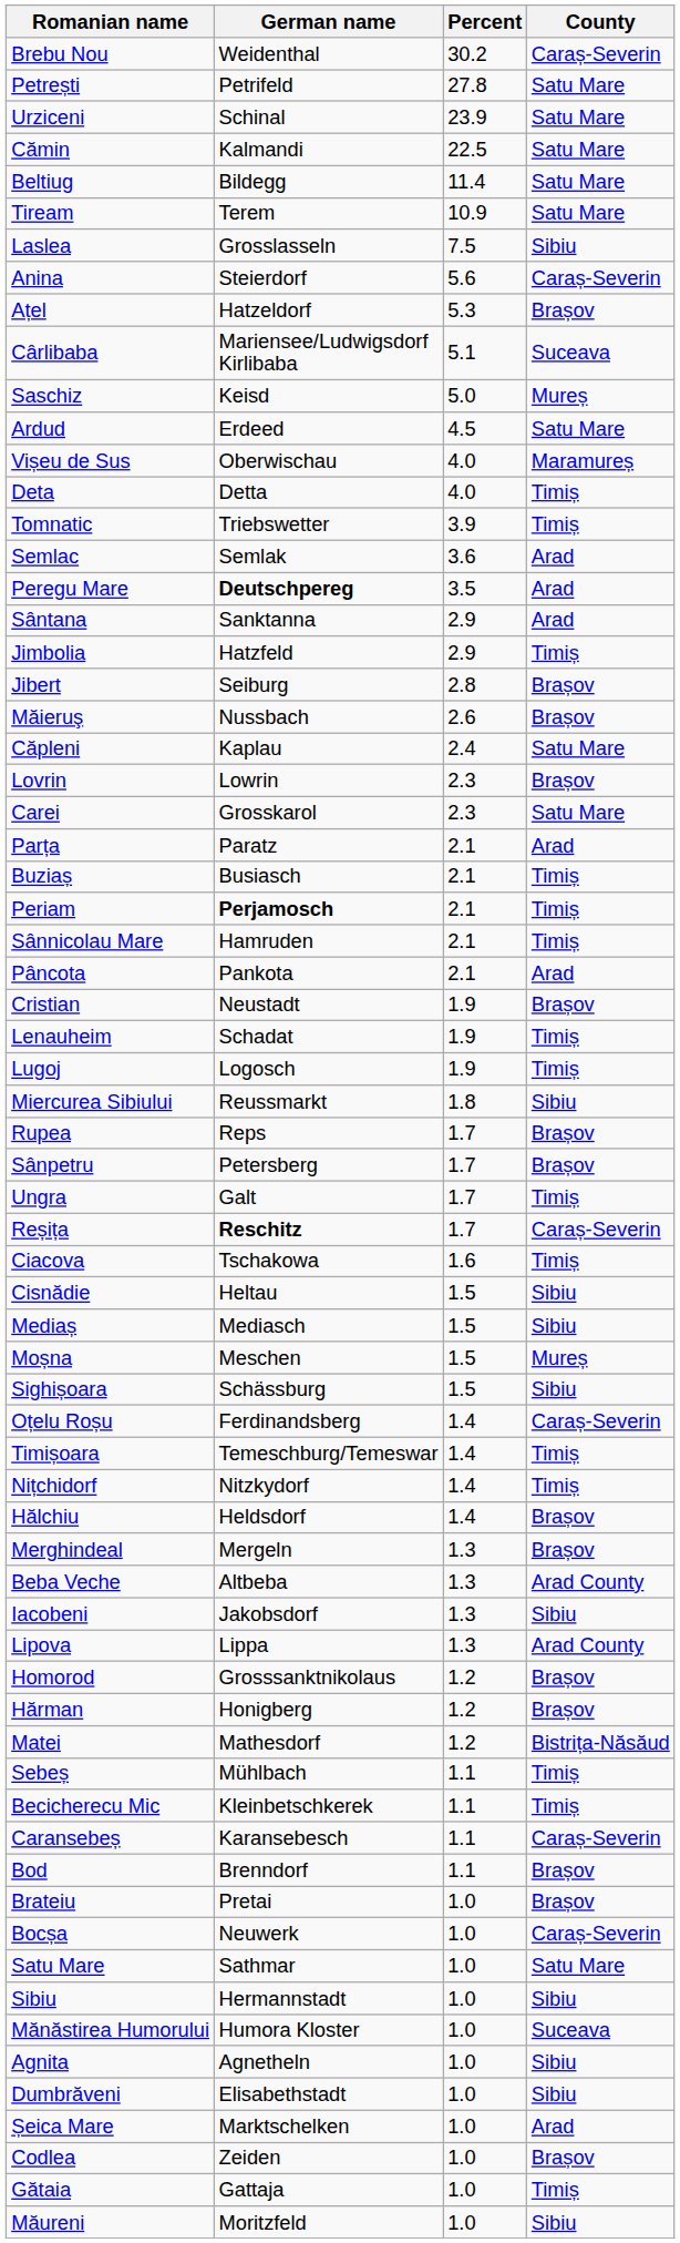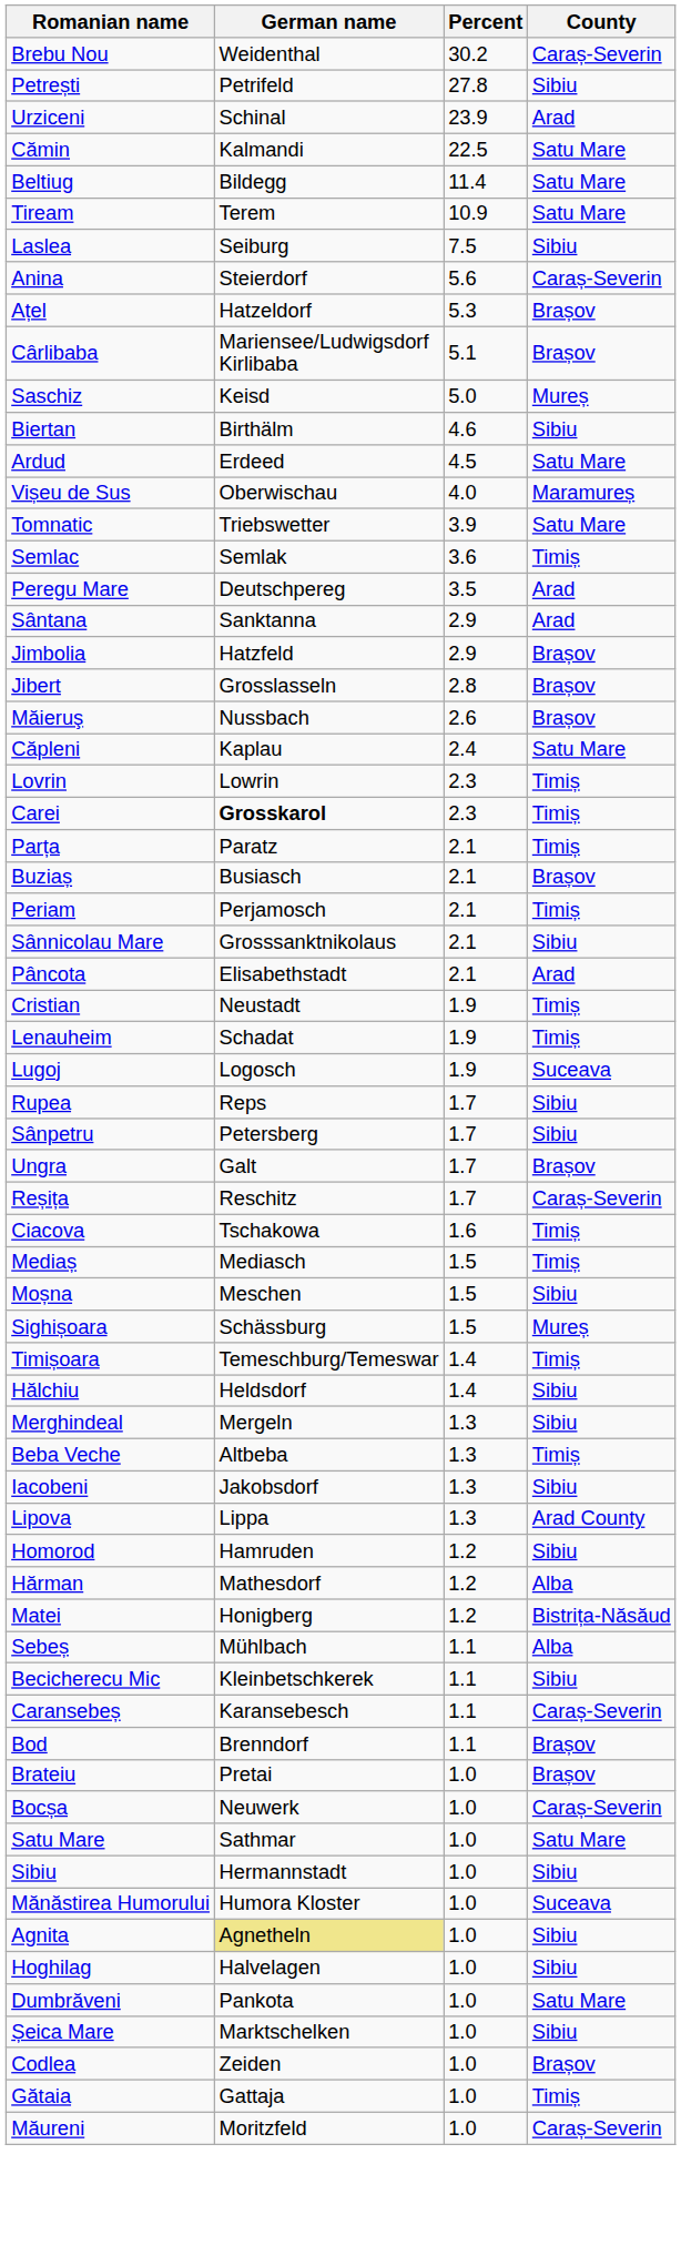 <table class="wikitable sortable" style="float:; margin:0 0 0.5em 1em; text-align:left; font-size:90%; width=50">
 <tr>
 <th><strong>Romanian name</strong></th>
 <th><strong>German name</strong></th>
 <th><strong>Percent</strong></th>
 <th><strong>County</strong></th>
 </tr>
 <tr>
 <td><a href='#'>Brebu Nou</a></td>
 <td>Weidenthal</td>
 <td>30.2</td>
 <td><a href='#'>Caraș-Severin</a></td>
 </tr>
 <tr>
 <td><a href='#'>Petrești</a></td>
 <td>Petrifeld</td>
 <td>27.8</td>
-<td><a href='#'>Satu Mare</a></td>
+<td><a href='#'>Sibiu</a></td>
 </tr>
 <tr>
 <td><a href='#'>Urziceni</a></td>
 <td>Schinal</td>
 <td>23.9</td>
-<td><a href='#'>Satu Mare</a></td>
+<td><a href='#'>Arad</a></td>
 </tr>
 <tr>
 <td><a href='#'>Cămin</a></td>
 <td>Kalmandi</td>
 <td>22.5</td>
 <td><a href='#'>Satu Mare</a></td>
 </tr>
 <tr>
 <td><a href='#'>Beltiug</a></td>
 <td>Bildegg</td>
 <td>11.4</td>
 <td><a href='#'>Satu Mare</a></td>
 </tr>
 <tr>
 <td><a href='#'>Tiream</a></td>
 <td>Terem</td>
 <td>10.9</td>
 <td><a href='#'>Satu Mare</a></td>
 </tr>
 <tr>
 <td><a href='#'>Laslea</a></td>
-<td>Grosslasseln</td>
+<td>Seiburg</td>
 <td>7.5</td>
 <td><a href='#'>Sibiu</a></td>
 </tr>
 <tr>
 <td><a href='#'>Anina</a></td>
 <td>Steierdorf</td>
 <td>5.6</td>
 <td><a href='#'>Caraș-Severin</a></td>
 </tr>
 <tr>
 <td><a href='#'>Ațel</a></td>
 <td>Hatzeldorf</td>
 <td>5.3</td>
 <td><a href='#'>Brașov</a></td>
 </tr>
 <tr>
 <td><a href='#'>Cârlibaba</a></td>
 <td>Mariensee/Ludwigsdorf<br>Kirlibaba</td>
 <td>5.1</td>
-<td><a href='#'>Suceava</a></td>
+<td><a href='#'>Brașov</a></td>
 </tr>
 <tr>
 <td><a href='#'>Saschiz</a></td>
 <td>Keisd</td>
 <td>5.0</td>
 <td><a href='#'>Mureș</a></td>
+</tr>
+<tr>
+<td><a href='#'>Biertan</a></td>
+<td>Birthälm</td>
+<td>4.6</td>
+<td><a href='#'>Sibiu</a></td>
 </tr>
 <tr>
 <td><a href='#'>Ardud</a></td>
 <td>Erdeed</td>
 <td>4.5</td>
 <td><a href='#'>Satu Mare</a></td>
 </tr>
 <tr>
 <td><a href='#'>Vișeu de Sus</a></td>
 <td>Oberwischau</td>
 <td>4.0</td>
 <td><a href='#'>Maramureș</a></td>
 </tr>
 <tr>
-<td><a href='#'>Deta</a></td>
-<td>Detta</td>
-<td>4.0</td>
-<td><a href='#'>Timiș</a></td>
-</tr>
-<tr>
 <td><a href='#'>Tomnatic</a></td>
 <td>Triebswetter</td>
 <td>3.9</td>
-<td><a href='#'>Timiș</a></td>
+<td><a href='#'>Satu Mare</a></td>
 </tr>
 <tr>
 <td><a href='#'>Semlac</a></td>
 <td>Semlak</td>
 <td>3.6</td>
-<td><a href='#'>Arad</a></td>
+<td><a href='#'>Timiș</a></td>
 </tr>
 <tr>
 <td><a href='#'>Peregu Mare</a></td>
-<td><strong>Deutschpereg</strong></td>
+<td>Deutschpereg</td>
 <td>3.5</td>
 <td><a href='#'>Arad</a></td>
 </tr>
 <tr>
 <td><a href='#'>Sântana</a></td>
 <td>Sanktanna</td>
 <td>2.9</td>
 <td><a href='#'>Arad</a></td>
 </tr>
 <tr>
 <td><a href='#'>Jimbolia</a></td>
 <td>Hatzfeld</td>
 <td>2.9</td>
-<td><a href='#'>Timiș</a></td>
+<td><a href='#'>Brașov</a></td>
 </tr>
 <tr>
 <td><a href='#'>Jibert</a></td>
-<td>Seiburg</td>
+<td>Grosslasseln</td>
 <td>2.8</td>
 <td><a href='#'>Brașov</a></td>
 </tr>
 <tr>
 <td><a href='#'>Măieruş</a></td>
 <td>Nussbach</td>
 <td>2.6</td>
 <td><a href='#'>Brașov</a></td>
 </tr>
 <tr>
 <td><a href='#'>Căpleni</a></td>
 <td>Kaplau</td>
 <td>2.4</td>
 <td><a href='#'>Satu Mare</a></td>
 </tr>
 <tr>
 <td><a href='#'>Lovrin</a></td>
 <td>Lowrin</td>
 <td>2.3</td>
-<td><a href='#'>Brașov</a></td>
+<td><a href='#'>Timiș</a></td>
 </tr>
 <tr>
 <td><a href='#'>Carei</a></td>
-<td>Grosskarol</td>
+<td><strong>Grosskarol</strong></td>
 <td>2.3</td>
-<td><a href='#'>Satu Mare</a></td>
+<td><a href='#'>Timiș</a></td>
 </tr>
 <tr>
 <td><a href='#'>Parța</a></td>
 <td>Paratz</td>
 <td>2.1</td>
-<td><a href='#'>Arad</a></td>
+<td><a href='#'>Timiș</a></td>
 </tr>
 <tr>
 <td><a href='#'>Buziaș</a></td>
 <td>Busiasch</td>
 <td>2.1</td>
-<td><a href='#'>Timiș</a></td>
+<td><a href='#'>Brașov</a></td>
 </tr>
 <tr>
 <td><a href='#'>Periam</a></td>
-<td><strong>Perjamosch</strong></td>
+<td>Perjamosch</td>
 <td>2.1</td>
 <td><a href='#'>Timiș</a></td>
 </tr>
 <tr>
 <td><a href='#'>Sânnicolau Mare</a></td>
-<td>Hamruden</td>
+<td>Grosssanktnikolaus</td>
 <td>2.1</td>
-<td><a href='#'>Timiș</a></td>
+<td><a href='#'>Sibiu</a></td>
 </tr>
 <tr>
 <td><a href='#'>Pâncota</a></td>
-<td>Pankota</td>
+<td>Elisabethstadt</td>
 <td>2.1</td>
 <td><a href='#'>Arad</a></td>
 </tr>
 <tr>
 <td><a href='#'>Cristian</a></td>
 <td>Neustadt</td>
 <td>1.9</td>
-<td><a href='#'>Brașov</a></td>
+<td><a href='#'>Timiș</a></td>
 </tr>
 <tr>
 <td><a href='#'>Lenauheim</a></td>
 <td>Schadat</td>
 <td>1.9</td>
 <td><a href='#'>Timiș</a></td>
 </tr>
 <tr>
 <td><a href='#'>Lugoj</a></td>
 <td>Logosch</td>
 <td>1.9</td>
-<td><a href='#'>Timiș</a></td>
-</tr>
-<tr>
-<td><a href='#'>Miercurea Sibiului</a></td>
-<td>Reussmarkt</td>
-<td>1.8</td>
-<td><a href='#'>Sibiu</a></td>
+<td><a href='#'>Suceava</a></td>
 </tr>
 <tr>
 <td><a href='#'>Rupea</a></td>
 <td>Reps</td>
 <td>1.7</td>
-<td><a href='#'>Brașov</a></td>
+<td><a href='#'>Sibiu</a></td>
 </tr>
 <tr>
 <td><a href='#'>Sânpetru</a></td>
 <td>Petersberg</td>
 <td>1.7</td>
-<td><a href='#'>Brașov</a></td>
+<td><a href='#'>Sibiu</a></td>
 </tr>
 <tr>
 <td><a href='#'>Ungra</a></td>
 <td>Galt</td>
 <td>1.7</td>
-<td><a href='#'>Timiș</a></td>
+<td><a href='#'>Brașov</a></td>
 </tr>
 <tr>
 <td><a href='#'>Reșița</a></td>
-<td><strong>Reschitz</strong></td>
+<td>Reschitz</td>
 <td>1.7</td>
 <td><a href='#'>Caraș-Severin</a></td>
 </tr>
 <tr>
 <td><a href='#'>Ciacova</a></td>
 <td>Tschakowa</td>
 <td>1.6</td>
 <td><a href='#'>Timiș</a></td>
 </tr>
 <tr>
-<td><a href='#'>Cisnădie</a></td>
-<td>Heltau</td>
-<td>1.5</td>
-<td><a href='#'>Sibiu</a></td>
-</tr>
-<tr>
 <td><a href='#'>Mediaș</a></td>
 <td>Mediasch</td>
 <td>1.5</td>
-<td><a href='#'>Sibiu</a></td>
+<td><a href='#'>Timiș</a></td>
 </tr>
 <tr>
 <td><a href='#'>Moșna</a></td>
 <td>Meschen</td>
 <td>1.5</td>
-<td><a href='#'>Mureș</a></td>
+<td><a href='#'>Sibiu</a></td>
 </tr>
 <tr>
 <td><a href='#'>Sighișoara</a></td>
 <td>Schässburg</td>
 <td>1.5</td>
-<td><a href='#'>Sibiu</a></td>
-</tr>
-<tr>
-<td><a href='#'>Oțelu Roșu</a></td>
-<td>Ferdinandsberg</td>
-<td>1.4</td>
-<td><a href='#'>Caraș-Severin</a></td>
+<td><a href='#'>Mureș</a></td>
 </tr>
 <tr>
 <td><a href='#'>Timișoara</a></td>
 <td>Temeschburg/Temeswar</td>
 <td>1.4</td>
 <td><a href='#'>Timiș</a></td>
 </tr>
 <tr>
-<td><a href='#'>Nițchidorf</a></td>
-<td>Nitzkydorf</td>
-<td>1.4</td>
-<td><a href='#'>Timiș</a></td>
-</tr>
-<tr>
 <td><a href='#'>Hălchiu</a></td>
 <td>Heldsdorf</td>
 <td>1.4</td>
-<td><a href='#'>Brașov</a></td>
+<td><a href='#'>Sibiu</a></td>
 </tr>
 <tr>
 <td><a href='#'>Merghindeal</a></td>
 <td>Mergeln</td>
 <td>1.3</td>
-<td><a href='#'>Brașov</a></td>
+<td><a href='#'>Sibiu</a></td>
 </tr>
 <tr>
 <td><a href='#'>Beba Veche</a></td>
 <td>Altbeba</td>
 <td>1.3</td>
-<td><a href='#'>Arad County</a></td>
+<td><a href='#'>Timiș</a></td>
 </tr>
 <tr>
 <td><a href='#'>Iacobeni</a></td>
 <td>Jakobsdorf</td>
 <td>1.3</td>
 <td><a href='#'>Sibiu</a></td>
 </tr>
 <tr>
 <td><a href='#'>Lipova</a></td>
 <td>Lippa</td>
 <td>1.3</td>
 <td><a href='#'>Arad County</a></td>
 </tr>
 <tr>
 <td><a href='#'>Homorod</a></td>
-<td>Grosssanktnikolaus</td>
+<td>Hamruden</td>
 <td>1.2</td>
-<td><a href='#'>Brașov</a></td>
+<td><a href='#'>Sibiu</a></td>
 </tr>
 <tr>
 <td><a href='#'>Hărman</a></td>
-<td>Honigberg</td>
+<td>Mathesdorf</td>
 <td>1.2</td>
-<td><a href='#'>Brașov</a></td>
+<td><a href='#'>Alba</a></td>
 </tr>
 <tr>
 <td><a href='#'>Matei</a></td>
-<td>Mathesdorf</td>
+<td>Honigberg</td>
 <td>1.2</td>
 <td><a href='#'>Bistrița-Năsăud</a></td>
 </tr>
 <tr>
 <td><a href='#'>Sebeș</a></td>
 <td>Mühlbach</td>
 <td>1.1</td>
-<td><a href='#'>Timiș</a></td>
+<td><a href='#'>Alba</a></td>
 </tr>
 <tr>
 <td><a href='#'>Becicherecu Mic</a></td>
 <td>Kleinbetschkerek</td>
 <td>1.1</td>
-<td><a href='#'>Timiș</a></td>
+<td><a href='#'>Sibiu</a></td>
 </tr>
 <tr>
 <td><a href='#'>Caransebeș</a></td>
 <td>Karansebesch</td>
 <td>1.1</td>
 <td><a href='#'>Caraș-Severin</a></td>
 </tr>
 <tr>
 <td><a href='#'>Bod</a></td>
 <td>Brenndorf</td>
 <td>1.1</td>
 <td><a href='#'>Brașov</a></td>
 </tr>
 <tr>
 <td><a href='#'>Brateiu</a></td>
 <td>Pretai</td>
 <td>1.0</td>
 <td><a href='#'>Brașov</a></td>
 </tr>
 <tr>
 <td><a href='#'>Bocșa</a></td>
 <td>Neuwerk</td>
 <td>1.0</td>
 <td><a href='#'>Caraș-Severin</a></td>
 </tr>
 <tr>
 <td><a href='#'>Satu Mare</a></td>
 <td>Sathmar</td>
 <td>1.0</td>
 <td><a href='#'>Satu Mare</a></td>
 </tr>
 <tr>
 <td><a href='#'>Sibiu</a></td>
 <td>Hermannstadt</td>
 <td>1.0</td>
 <td><a href='#'>Sibiu</a></td>
 </tr>
 <tr>
 <td><a href='#'>Mănăstirea Humorului</a></td>
 <td>Humora Kloster</td>
 <td>1.0</td>
 <td><a href='#'>Suceava</a></td>
 </tr>
 <tr>
 <td><a href='#'>Agnita</a></td>
-<td>Agnetheln</td>
+<td style="background: khaki;">Agnetheln</td>
+<td>1.0</td>
+<td><a href='#'>Sibiu</a></td>
+</tr>
+<tr>
+<td><a href='#'>Hoghilag</a></td>
+<td>Halvelagen</td>
 <td>1.0</td>
 <td><a href='#'>Sibiu</a></td>
 </tr>
 <tr>
 <td><a href='#'>Dumbrăveni</a></td>
-<td>Elisabethstadt</td>
+<td>Pankota</td>
 <td>1.0</td>
-<td><a href='#'>Sibiu</a></td>
+<td><a href='#'>Satu Mare</a></td>
 </tr>
 <tr>
 <td><a href='#'>Șeica Mare</a></td>
 <td>Marktschelken</td>
 <td>1.0</td>
-<td><a href='#'>Arad</a></td>
+<td><a href='#'>Sibiu</a></td>
 </tr>
 <tr>
 <td><a href='#'>Codlea</a></td>
 <td>Zeiden</td>
 <td>1.0</td>
 <td><a href='#'>Brașov</a></td>
 </tr>
 <tr>
 <td><a href='#'>Gătaia</a></td>
 <td>Gattaja</td>
 <td>1.0</td>
 <td><a href='#'>Timiș</a></td>
 </tr>
 <tr>
 <td><a href='#'>Măureni</a></td>
 <td>Moritzfeld</td>
 <td>1.0</td>
-<td><a href='#'>Sibiu</a></td>
+<td><a href='#'>Caraș-Severin</a></td>
 </tr>
 <tr>
 </tr>
 </table>
